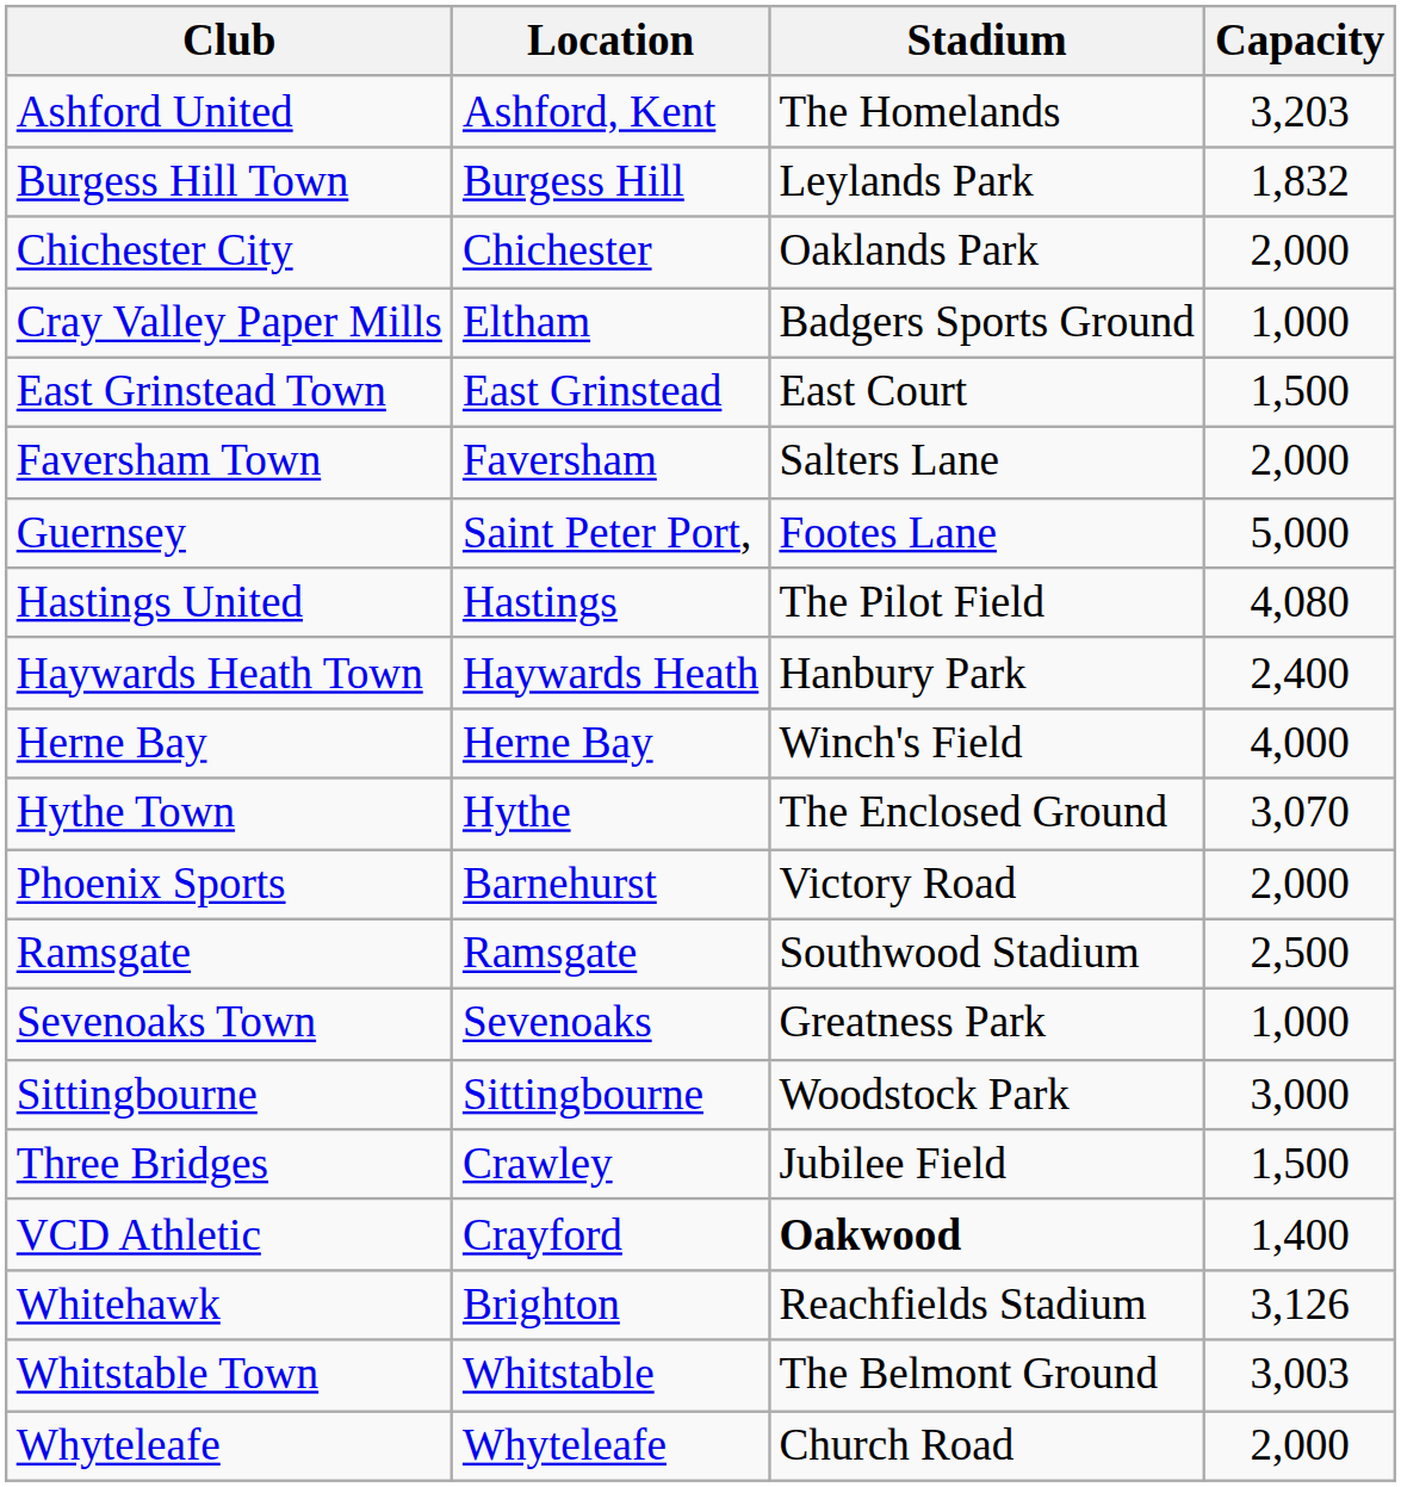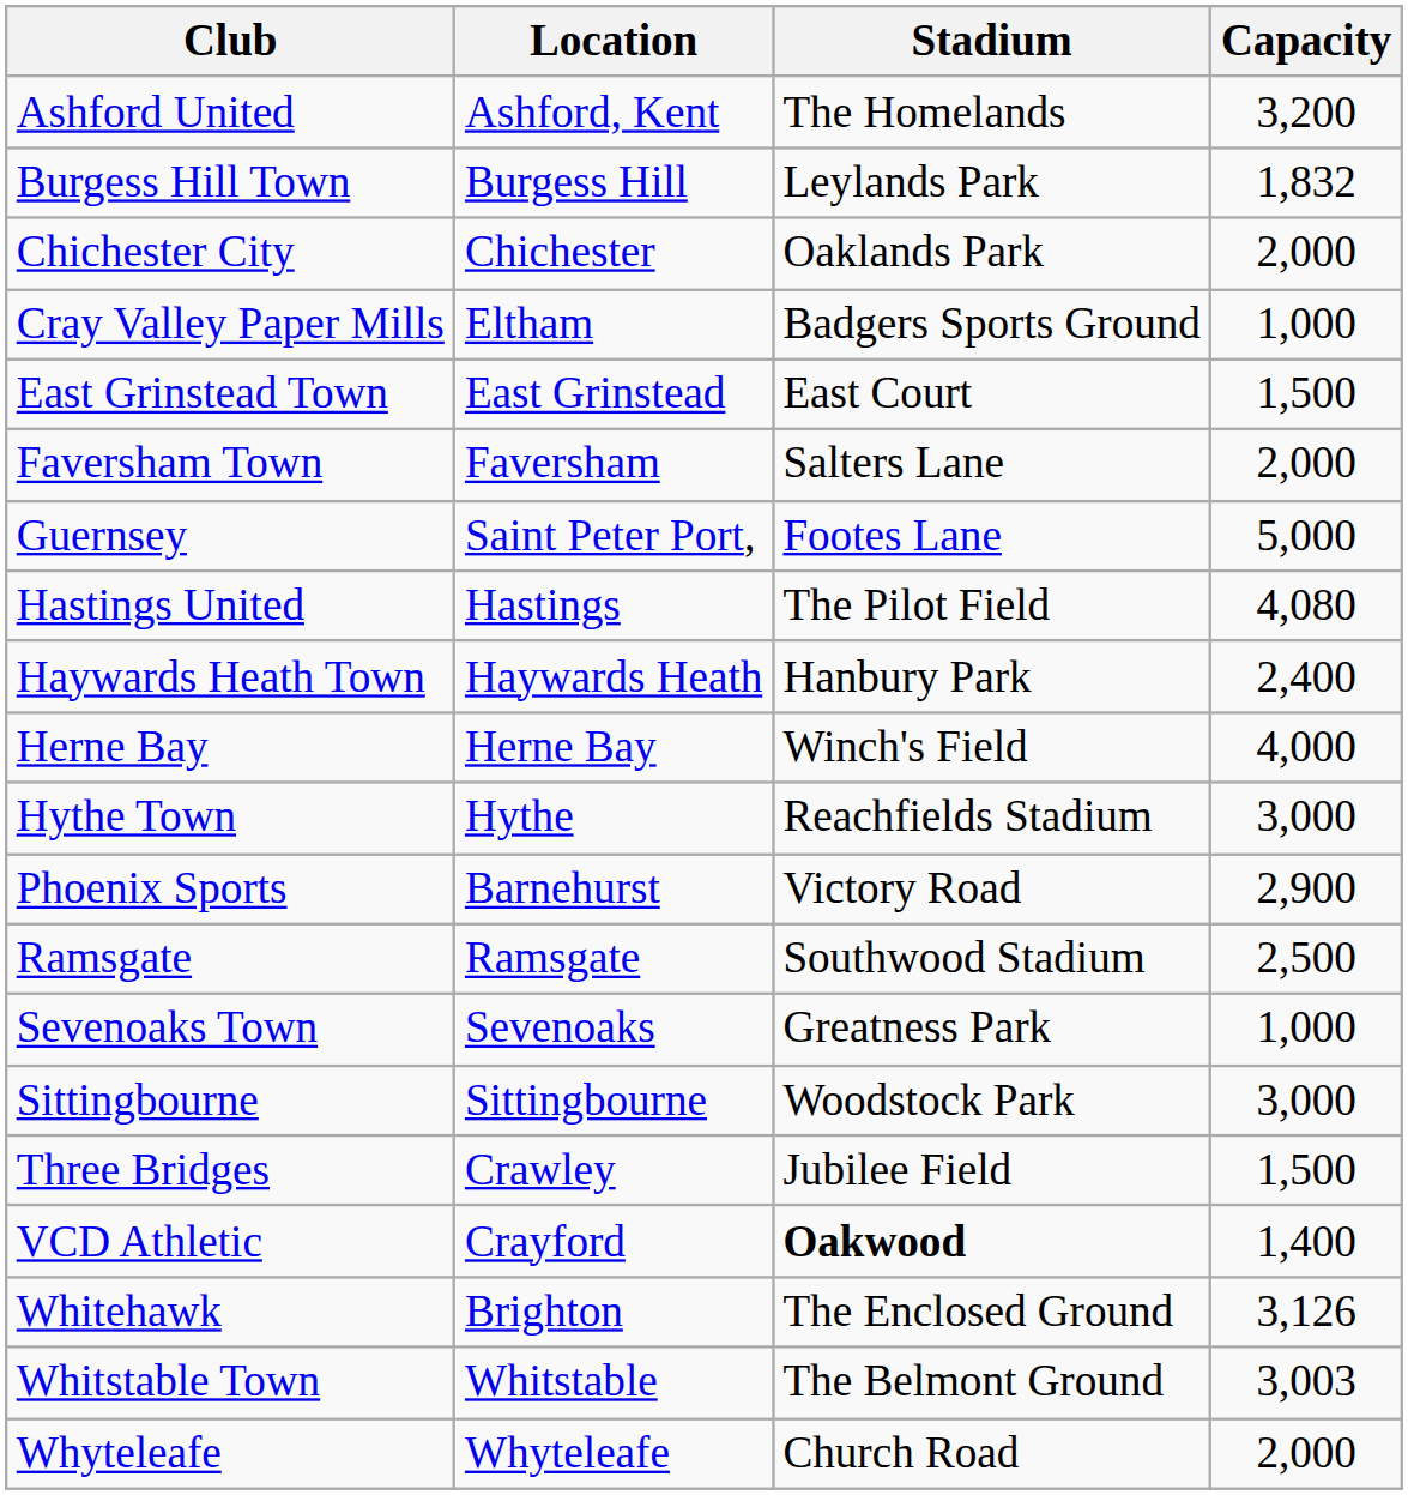 <table class="wikitable sortable">
 <tr>
 <th>Club</th>
 <th>Location</th>
 <th>Stadium</th>
 <th>Capacity</th>
 </tr>
 <tr>
 <td><a href='#'>Ashford United</a></td>
 <td><a href='#'>Ashford, Kent</a></td>
 <td>The Homelands</td>
-<td align="center">3,203</td>
+<td align="center">3,200</td>
 </tr>
 <tr>
 <td><a href='#'>Burgess Hill Town</a></td>
 <td><a href='#'>Burgess Hill</a></td>
 <td>Leylands Park</td>
 <td align="center">1,832</td>
 </tr>
 <tr>
 <td><a href='#'>Chichester City</a></td>
 <td><a href='#'>Chichester</a></td>
 <td>Oaklands Park</td>
 <td align="center">2,000</td>
 </tr>
 <tr>
 <td><a href='#'>Cray Valley Paper Mills</a></td>
 <td><a href='#'>Eltham</a></td>
 <td>Badgers Sports Ground</td>
 <td align="center">1,000</td>
 </tr>
 <tr>
 <td><a href='#'>East Grinstead Town</a></td>
 <td><a href='#'>East Grinstead</a></td>
 <td>East Court</td>
 <td align="center">1,500</td>
 </tr>
 <tr>
 <td><a href='#'>Faversham Town</a></td>
 <td><a href='#'>Faversham</a></td>
 <td>Salters Lane</td>
 <td align="center">2,000</td>
 </tr>
 <tr>
 <td><a href='#'>Guernsey</a></td>
 <td><a href='#'>Saint Peter Port</a>, </td>
 <td><a href='#'>Footes Lane</a></td>
 <td align="center">5,000</td>
 </tr>
 <tr>
 <td><a href='#'>Hastings United</a></td>
 <td><a href='#'>Hastings</a></td>
 <td>The Pilot Field</td>
 <td align="center">4,080</td>
 </tr>
 <tr>
 <td><a href='#'>Haywards Heath Town</a></td>
 <td><a href='#'>Haywards Heath</a></td>
 <td>Hanbury Park</td>
 <td align="center">2,400</td>
 </tr>
 <tr>
 <td><a href='#'>Herne Bay</a></td>
 <td><a href='#'>Herne Bay</a></td>
 <td>Winch's Field</td>
 <td align="center">4,000</td>
 </tr>
 <tr>
 <td><a href='#'>Hythe Town</a></td>
 <td><a href='#'>Hythe</a></td>
-<td>The Enclosed Ground</td>
-<td align="center">3,070</td>
+<td>Reachfields Stadium</td>
+<td align="center">3,000</td>
 </tr>
 <tr>
 <td><a href='#'>Phoenix Sports</a></td>
 <td><a href='#'>Barnehurst</a></td>
 <td>Victory Road</td>
-<td align="center">2,000</td>
+<td align="center">2,900</td>
 </tr>
 <tr>
 <td><a href='#'>Ramsgate</a></td>
 <td><a href='#'>Ramsgate</a></td>
 <td>Southwood Stadium</td>
 <td align="center">2,500</td>
 </tr>
 <tr>
 <td><a href='#'>Sevenoaks Town</a></td>
 <td><a href='#'>Sevenoaks</a></td>
 <td>Greatness Park</td>
 <td align="center">1,000</td>
 </tr>
 <tr>
 <td><a href='#'>Sittingbourne</a></td>
 <td><a href='#'>Sittingbourne</a></td>
 <td>Woodstock Park</td>
 <td align="center">3,000</td>
 </tr>
 <tr>
 <td><a href='#'>Three Bridges</a></td>
 <td><a href='#'>Crawley</a> </td>
 <td>Jubilee Field</td>
 <td align="center">1,500</td>
 </tr>
 <tr>
 <td><a href='#'>VCD Athletic</a></td>
 <td><a href='#'>Crayford</a></td>
 <td><strong>Oakwood</strong></td>
 <td align="center">1,400</td>
 </tr>
 <tr>
 <td><a href='#'>Whitehawk</a></td>
 <td><a href='#'>Brighton</a> </td>
-<td>Reachfields Stadium</td>
+<td>The Enclosed Ground</td>
 <td align="center">3,126</td>
 </tr>
 <tr>
 <td><a href='#'>Whitstable Town</a></td>
 <td><a href='#'>Whitstable</a></td>
 <td>The Belmont Ground</td>
 <td align="center">3,003</td>
 </tr>
 <tr>
 <td><a href='#'>Whyteleafe</a></td>
 <td><a href='#'>Whyteleafe</a></td>
 <td>Church Road</td>
 <td align="center">2,000</td>
 </tr>
 </table>
